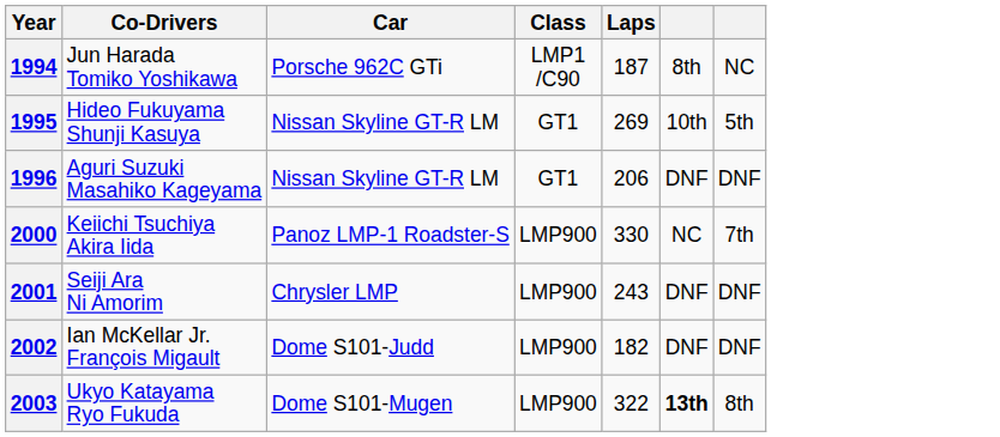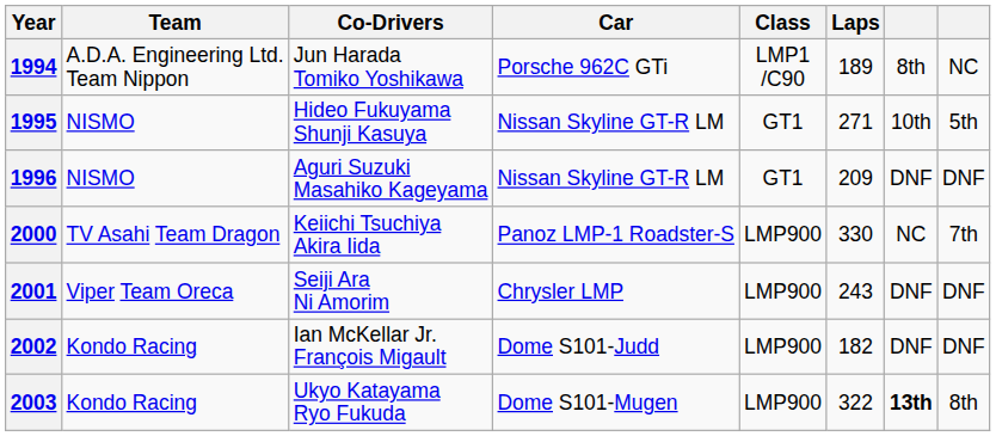 <table class="wikitable" style="text-align:center; font-size:90%">
 <tr>
 <th>Year</th>
+<th>Team</th>
 <th>Co-Drivers</th>
 <th>Car</th>
 <th>Class</th>
 <th>Laps</th>
 <th></th>
 <th></th>
 </tr>
 <tr>
 <th><a href='#'>1994</a></th>
+<td align="left"> A.D.A. Engineering Ltd.<br> Team Nippon</td>
 <td align="left"> Jun Harada<br> <a href='#'>Tomiko Yoshikawa</a></td>
 <td align="left"><a href='#'>Porsche 962C</a> GTi</td>
 <td>LMP1<br>/C90</td>
-<td>187</td>
+<td>189</td>
 <td>8th</td>
 <td>NC</td>
 </tr>
 <tr>
 <th><a href='#'>1995</a></th>
+<td align="left"> <a href='#'>NISMO</a></td>
 <td align="left"> <a href='#'>Hideo Fukuyama</a><br> <a href='#'>Shunji Kasuya</a></td>
 <td align="left"><a href='#'>Nissan Skyline GT-R</a> LM</td>
 <td>GT1</td>
-<td>269</td>
+<td>271</td>
 <td>10th</td>
 <td>5th</td>
 </tr>
 <tr>
 <th><a href='#'>1996</a></th>
+<td align="left"> <a href='#'>NISMO</a></td>
 <td align="left"> <a href='#'>Aguri Suzuki</a><br> <a href='#'>Masahiko Kageyama</a></td>
 <td align="left"><a href='#'>Nissan Skyline GT-R</a> LM</td>
 <td>GT1</td>
-<td>206</td>
+<td>209</td>
 <td>DNF</td>
 <td>DNF</td>
 </tr>
 <tr>
 <th><a href='#'>2000</a></th>
+<td align="left"> <a href='#'>TV Asahi</a> <a href='#'>Team Dragon</a></td>
 <td align="left"> <a href='#'>Keiichi Tsuchiya</a><br> <a href='#'>Akira Iida</a></td>
 <td align="left"><a href='#'>Panoz LMP-1 Roadster-S</a></td>
 <td>LMP900</td>
 <td>330</td>
 <td>NC</td>
 <td>7th</td>
 </tr>
 <tr>
 <th><a href='#'>2001</a></th>
+<td align="left"> <a href='#'>Viper</a> <a href='#'>Team Oreca</a></td>
 <td align="left"> <a href='#'>Seiji Ara</a><br> <a href='#'>Ni Amorim</a></td>
 <td align="left"><a href='#'>Chrysler LMP</a></td>
 <td>LMP900</td>
 <td>243</td>
 <td>DNF</td>
 <td>DNF</td>
 </tr>
 <tr>
 <th><a href='#'>2002</a></th>
+<td align="left"> <a href='#'>Kondo Racing</a></td>
 <td align="left"> Ian McKellar Jr.<br> <a href='#'>François Migault</a></td>
 <td align="left"><a href='#'>Dome</a> S101-<a href='#'>Judd</a></td>
 <td>LMP900</td>
 <td>182</td>
 <td>DNF</td>
 <td>DNF</td>
 </tr>
 <tr>
 <th><a href='#'>2003</a></th>
+<td align="left"> <a href='#'>Kondo Racing</a></td>
 <td align="left"> <a href='#'>Ukyo Katayama</a><br> <a href='#'>Ryo Fukuda</a></td>
 <td align="left"><a href='#'>Dome</a> S101-<a href='#'>Mugen</a></td>
 <td>LMP900</td>
 <td>322</td>
 <td><strong>13th</strong></td>
 <td>8th</td>
 </tr>
 </table>
